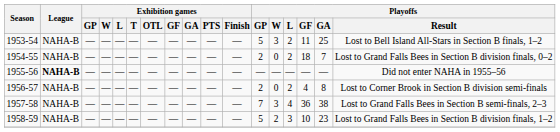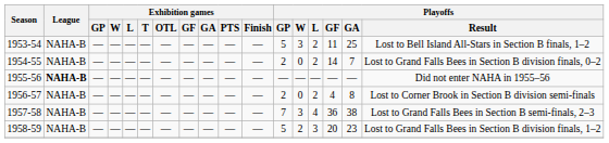 <table class="wikitable plainrowheaders"  style="text-align: center; font-size: 95%">
 <tr align="center" style="font-size: small; font-weight:bold; background-color:#dddddd; padding:5px;">
 <th rowspan="2" scope="col">Season</th>
 <th rowspan="2" scope="col">League</th>
 <th colspan="9">Exhibition games</th>
 <th colspan="9">Playoffs</th>
 </tr>
 <tr>
 <th scope="col">GP</th>
 <th scope="col">W</th>
 <th scope="col">L</th>
 <th scope="col">T</th>
 <th scope="col">OTL</th>
 <th scope="col">GF</th>
 <th scope="col">GA</th>
 <th scope="col">PTS</th>
 <th scope="col">Finish</th>
 <th scope="col">GP</th>
 <th scope="col">W</th>
 <th scope="col">L</th>
 <th scope="col">GF</th>
 <th scope="col">GA</th>
 <th scope="col">Result</th>
 </tr>
 <tr>
 <td scope="row">1953-54</td>
 <td>NAHA-B</td>
 <td>—</td>
 <td>—</td>
 <td>—</td>
 <td>—</td>
 <td>—</td>
 <td>—</td>
 <td>—</td>
 <td>—</td>
 <td>—</td>
 <td>5</td>
 <td>3</td>
 <td>2</td>
 <td>11</td>
 <td>25</td>
 <td>Lost to Bell Island All-Stars in Section B finals, 1–2</td>
 </tr>
 <tr>
 <td scope="row">1954-55</td>
 <td>NAHA-B</td>
 <td>—</td>
 <td>—</td>
 <td>—</td>
 <td>—</td>
 <td>—</td>
 <td>—</td>
 <td>—</td>
 <td>—</td>
 <td>—</td>
 <td>2</td>
 <td>0</td>
 <td>2</td>
-<td>18</td>
+<td>14</td>
 <td>7</td>
 <td>Lost to Grand Falls Bees in Section B division finals, 0–2</td>
 </tr>
 <tr>
 <td scope="row">1955-56</td>
 <td><strong>NAHA-B</strong></td>
 <td>—</td>
 <td>—</td>
 <td>—</td>
 <td>—</td>
 <td>—</td>
 <td>—</td>
 <td>—</td>
 <td>—</td>
 <td>—</td>
 <td>—</td>
 <td>—</td>
 <td>—</td>
 <td>—</td>
 <td>—</td>
 <td>Did not enter NAHA in 1955–56</td>
 </tr>
 <tr>
 <td scope="row">1956-57</td>
 <td>NAHA-B</td>
 <td>—</td>
 <td>—</td>
 <td>—</td>
 <td>—</td>
 <td>—</td>
 <td>—</td>
 <td>—</td>
 <td>—</td>
 <td>—</td>
 <td>2</td>
 <td>0</td>
 <td>2</td>
 <td>4</td>
 <td>8</td>
 <td>Lost to Corner Brook in Section B division semi-finals</td>
 </tr>
 <tr>
 <td scope="row">1957-58</td>
 <td>NAHA-B</td>
 <td>—</td>
 <td>—</td>
 <td>—</td>
 <td>—</td>
 <td>—</td>
 <td>—</td>
 <td>—</td>
 <td>—</td>
 <td>—</td>
 <td>7</td>
 <td>3</td>
 <td>4</td>
 <td>36</td>
 <td>38</td>
 <td>Lost to Grand Falls Bees in Section B semi-finals, 2–3</td>
 </tr>
 <tr>
 <td scope="row">1958-59</td>
 <td>NAHA-B</td>
 <td>—</td>
 <td>—</td>
 <td>—</td>
 <td>—</td>
 <td>—</td>
 <td>—</td>
 <td>—</td>
 <td>—</td>
 <td>—</td>
 <td>5</td>
 <td>2</td>
 <td>3</td>
-<td>10</td>
+<td>20</td>
 <td>23</td>
 <td>Lost to Grand Falls Bees in Section B division finals, 1–2</td>
 </tr>
 <tr>
 </tr>
 </table>
